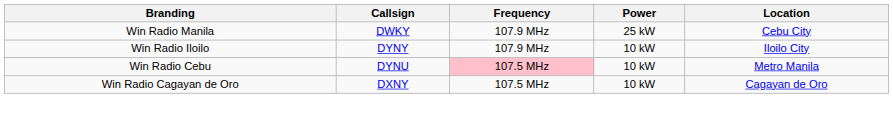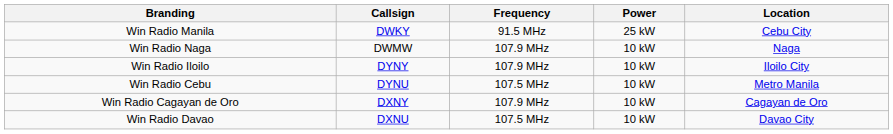 <table class="wikitable" style="width:100%; text-align:center;">
 <tr>
 <th>Branding</th>
 <th>Callsign</th>
 <th>Frequency</th>
 <th>Power</th>
 <th>Location</th>
 </tr>
 <tr>
 <td>Win Radio Manila</td>
 <td><a href='#'>DWKY</a></td>
-<td>107.9 MHz</td>
+<td>91.5 MHz</td>
 <td>25 kW</td>
 <td><a href='#'>Cebu City</a></td>
+</tr>
+<tr>
+<td>Win Radio Naga</td>
+<td>DWMW</td>
+<td>107.9 MHz</td>
+<td>10 kW</td>
+<td><a href='#'>Naga</a></td>
 </tr>
 <tr>
 <td>Win Radio Iloilo</td>
 <td><a href='#'>DYNY</a></td>
 <td>107.9 MHz</td>
 <td>10 kW</td>
 <td><a href='#'>Iloilo City</a></td>
 </tr>
 <tr>
 <td>Win Radio Cebu</td>
 <td><a href='#'>DYNU</a></td>
-<td style="background: pink;">107.5 MHz</td>
+<td>107.5 MHz</td>
 <td>10 kW</td>
 <td><a href='#'>Metro Manila</a></td>
 </tr>
 <tr>
 <td>Win Radio Cagayan de Oro</td>
 <td><a href='#'>DXNY</a></td>
-<td>107.5 MHz</td>
+<td>107.9 MHz</td>
 <td>10 kW</td>
 <td><a href='#'>Cagayan de Oro</a></td>
 </tr>
+<tr>
+<td>Win Radio Davao</td>
+<td><a href='#'>DXNU</a></td>
+<td>107.5 MHz</td>
+<td>10 kW</td>
+<td><a href='#'>Davao City</a></td>
+</tr>
 </table>
